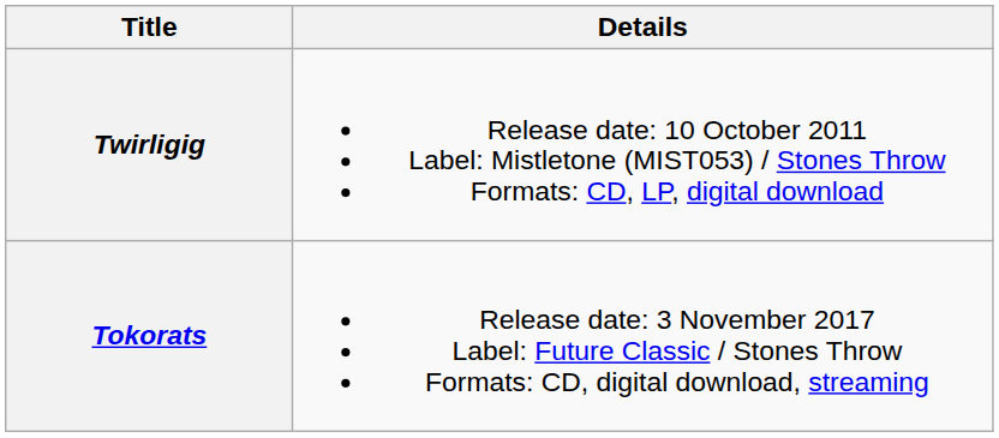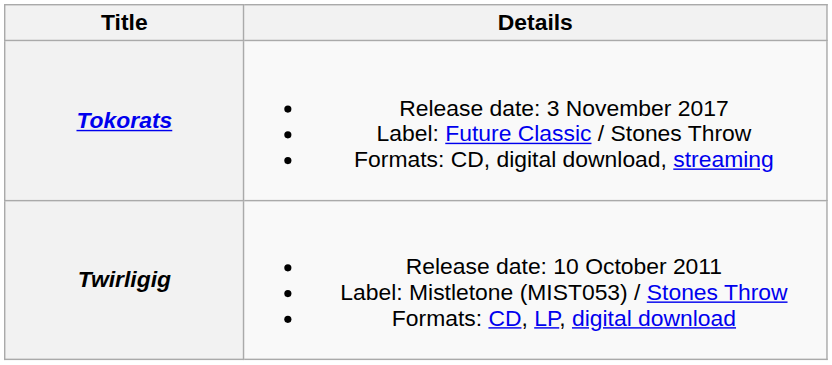 <table class="wikitable plainrowheaders" style="text-align:center;">
 <tr>
 <th scope="col" style="width:10em;">Title</th>
 <th scope="col" style="width:25em;">Details</th>
 </tr>
 <tr>
+<th scope="row"><em><a href='#'>Tokorats</a></em></th>
+<td><br><ul><li>Release date: 3 November 2017</li><li>Label: <a href='#'>Future Classic</a> / Stones Throw</li><li>Formats: CD, digital download, <a href='#'>streaming</a></li></ul></td>
+</tr>
+<tr>
 <th scope="row"><em>Twirligig</em></th>
 <td><br><ul><li>Release date: 10 October 2011</li><li>Label: Mistletone (MIST053) / <a href='#'>Stones Throw</a></li><li>Formats: <a href='#'>CD</a>, <a href='#'>LP</a>, <a href='#'>digital download</a></li></ul></td>
 </tr>
-<tr>
-<th scope="row"><em><a href='#'>Tokorats</a></em></th>
-<td><br><ul><li>Release date: 3 November 2017</li><li>Label: <a href='#'>Future Classic</a> / Stones Throw</li><li>Formats: CD, digital download, <a href='#'>streaming</a></li></ul></td>
-</tr>
 </table>
